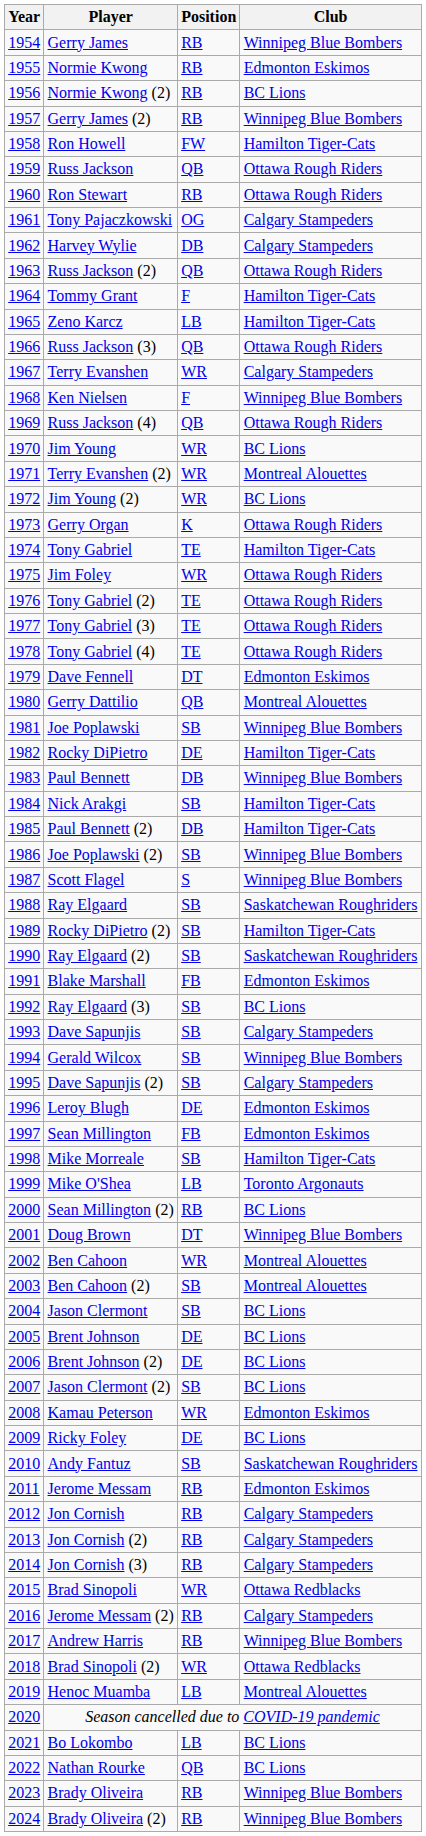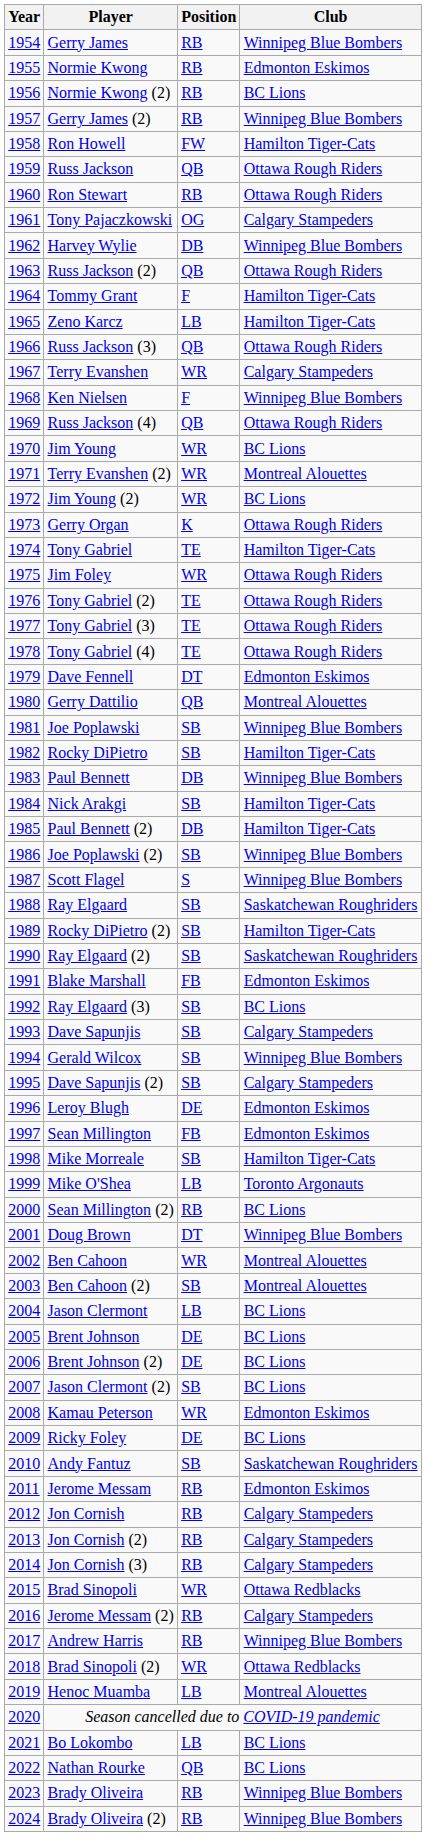 <table class="wikitable sortable">
 <tr>
 <th>Year</th>
 <th>Player</th>
 <th>Position</th>
 <th>Club</th>
 </tr>
 <tr ->
 <td><a href='#'>1954</a></td>
 <td><a href='#'>Gerry James</a></td>
 <td><a href='#'>RB</a></td>
 <td><a href='#'>Winnipeg Blue Bombers</a></td>
 </tr>
 <tr>
 <td><a href='#'>1955</a></td>
 <td><a href='#'>Normie Kwong</a></td>
 <td><a href='#'>RB</a></td>
 <td><a href='#'>Edmonton Eskimos</a></td>
 </tr>
 <tr>
 <td><a href='#'>1956</a></td>
 <td><a href='#'>Normie Kwong</a> (2)</td>
 <td><a href='#'>RB</a></td>
 <td><a href='#'>BC Lions</a></td>
 </tr>
 <tr>
 <td><a href='#'>1957</a></td>
 <td><a href='#'>Gerry James</a> (2)</td>
 <td><a href='#'>RB</a></td>
 <td><a href='#'>Winnipeg Blue Bombers</a></td>
 </tr>
 <tr>
 <td><a href='#'>1958</a></td>
 <td><a href='#'>Ron Howell</a></td>
 <td><a href='#'>FW</a></td>
 <td><a href='#'>Hamilton Tiger-Cats</a></td>
 </tr>
 <tr>
 <td><a href='#'>1959</a></td>
 <td><a href='#'>Russ Jackson</a></td>
 <td><a href='#'>QB</a></td>
 <td><a href='#'>Ottawa Rough Riders</a></td>
 </tr>
 <tr>
 <td><a href='#'>1960</a></td>
 <td><a href='#'>Ron Stewart</a></td>
 <td><a href='#'>RB</a></td>
 <td><a href='#'>Ottawa Rough Riders</a></td>
 </tr>
 <tr>
 <td><a href='#'>1961</a></td>
 <td><a href='#'>Tony Pajaczkowski</a></td>
 <td><a href='#'>OG</a></td>
 <td><a href='#'>Calgary Stampeders</a></td>
 </tr>
 <tr>
 <td><a href='#'>1962</a></td>
 <td><a href='#'>Harvey Wylie</a></td>
 <td><a href='#'>DB</a></td>
-<td><a href='#'>Calgary Stampeders</a></td>
+<td><a href='#'>Winnipeg Blue Bombers</a></td>
 </tr>
 <tr>
 <td><a href='#'>1963</a></td>
 <td><a href='#'>Russ Jackson</a> (2)</td>
 <td><a href='#'>QB</a></td>
 <td><a href='#'>Ottawa Rough Riders</a></td>
 </tr>
 <tr>
 <td><a href='#'>1964</a></td>
 <td><a href='#'>Tommy Grant</a></td>
 <td><a href='#'>F</a></td>
 <td><a href='#'>Hamilton Tiger-Cats</a></td>
 </tr>
 <tr>
 <td><a href='#'>1965</a></td>
 <td><a href='#'>Zeno Karcz</a></td>
 <td><a href='#'>LB</a></td>
 <td><a href='#'>Hamilton Tiger-Cats</a></td>
 </tr>
 <tr>
 <td><a href='#'>1966</a></td>
 <td><a href='#'>Russ Jackson</a> (3)</td>
 <td><a href='#'>QB</a></td>
 <td><a href='#'>Ottawa Rough Riders</a></td>
 </tr>
 <tr>
 <td><a href='#'>1967</a></td>
 <td><a href='#'>Terry Evanshen</a></td>
 <td><a href='#'>WR</a></td>
 <td><a href='#'>Calgary Stampeders</a></td>
 </tr>
 <tr>
 <td><a href='#'>1968</a></td>
 <td><a href='#'>Ken Nielsen</a></td>
 <td><a href='#'>F</a></td>
 <td><a href='#'>Winnipeg Blue Bombers</a></td>
 </tr>
 <tr>
 <td><a href='#'>1969</a></td>
 <td><a href='#'>Russ Jackson</a> (4)</td>
 <td><a href='#'>QB</a></td>
 <td><a href='#'>Ottawa Rough Riders</a></td>
 </tr>
 <tr>
 <td><a href='#'>1970</a></td>
 <td><a href='#'>Jim Young</a></td>
 <td><a href='#'>WR</a></td>
 <td><a href='#'>BC Lions</a></td>
 </tr>
 <tr>
 <td><a href='#'>1971</a></td>
 <td><a href='#'>Terry Evanshen</a> (2)</td>
 <td><a href='#'>WR</a></td>
 <td><a href='#'>Montreal Alouettes</a></td>
 </tr>
 <tr>
 <td><a href='#'>1972</a></td>
 <td><a href='#'>Jim Young</a> (2)</td>
 <td><a href='#'>WR</a></td>
 <td><a href='#'>BC Lions</a></td>
 </tr>
 <tr>
 <td><a href='#'>1973</a></td>
 <td><a href='#'>Gerry Organ</a></td>
 <td><a href='#'>K</a></td>
 <td><a href='#'>Ottawa Rough Riders</a></td>
 </tr>
 <tr>
 <td><a href='#'>1974</a></td>
 <td><a href='#'>Tony Gabriel</a></td>
 <td><a href='#'>TE</a></td>
 <td><a href='#'>Hamilton Tiger-Cats</a></td>
 </tr>
 <tr>
 <td><a href='#'>1975</a></td>
 <td><a href='#'>Jim Foley</a></td>
 <td><a href='#'>WR</a></td>
 <td><a href='#'>Ottawa Rough Riders</a></td>
 </tr>
 <tr>
 <td><a href='#'>1976</a></td>
 <td><a href='#'>Tony Gabriel</a> (2)</td>
 <td><a href='#'>TE</a></td>
 <td><a href='#'>Ottawa Rough Riders</a></td>
 </tr>
 <tr>
 <td><a href='#'>1977</a></td>
 <td><a href='#'>Tony Gabriel</a> (3)</td>
 <td><a href='#'>TE</a></td>
 <td><a href='#'>Ottawa Rough Riders</a></td>
 </tr>
 <tr>
 <td><a href='#'>1978</a></td>
 <td><a href='#'>Tony Gabriel</a> (4)</td>
 <td><a href='#'>TE</a></td>
 <td><a href='#'>Ottawa Rough Riders</a></td>
 </tr>
 <tr>
 <td><a href='#'>1979</a></td>
 <td><a href='#'>Dave Fennell</a></td>
 <td><a href='#'>DT</a></td>
 <td><a href='#'>Edmonton Eskimos</a></td>
 </tr>
 <tr>
 <td><a href='#'>1980</a></td>
 <td><a href='#'>Gerry Dattilio</a></td>
 <td><a href='#'>QB</a></td>
 <td><a href='#'>Montreal Alouettes</a></td>
 </tr>
 <tr>
 <td><a href='#'>1981</a></td>
 <td><a href='#'>Joe Poplawski</a></td>
 <td><a href='#'>SB</a></td>
 <td><a href='#'>Winnipeg Blue Bombers</a></td>
 </tr>
 <tr>
 <td><a href='#'>1982</a></td>
 <td><a href='#'>Rocky DiPietro</a></td>
-<td><a href='#'>DE</a></td>
+<td><a href='#'>SB</a></td>
 <td><a href='#'>Hamilton Tiger-Cats</a></td>
 </tr>
 <tr>
 <td><a href='#'>1983</a></td>
 <td><a href='#'>Paul Bennett</a></td>
 <td><a href='#'>DB</a></td>
 <td><a href='#'>Winnipeg Blue Bombers</a></td>
 </tr>
 <tr>
 <td><a href='#'>1984</a></td>
 <td><a href='#'>Nick Arakgi</a></td>
 <td><a href='#'>SB</a></td>
 <td><a href='#'>Hamilton Tiger-Cats</a></td>
 </tr>
 <tr>
 <td><a href='#'>1985</a></td>
 <td><a href='#'>Paul Bennett</a> (2)</td>
 <td><a href='#'>DB</a></td>
 <td><a href='#'>Hamilton Tiger-Cats</a></td>
 </tr>
 <tr>
 <td><a href='#'>1986</a></td>
 <td><a href='#'>Joe Poplawski</a> (2)</td>
 <td><a href='#'>SB</a></td>
 <td><a href='#'>Winnipeg Blue Bombers</a></td>
 </tr>
 <tr>
 <td><a href='#'>1987</a></td>
 <td><a href='#'>Scott Flagel</a></td>
 <td><a href='#'>S</a></td>
 <td><a href='#'>Winnipeg Blue Bombers</a></td>
 </tr>
 <tr>
 <td><a href='#'>1988</a></td>
 <td><a href='#'>Ray Elgaard</a></td>
 <td><a href='#'>SB</a></td>
 <td><a href='#'>Saskatchewan Roughriders</a></td>
 </tr>
 <tr>
 <td><a href='#'>1989</a></td>
 <td><a href='#'>Rocky DiPietro</a> (2)</td>
 <td><a href='#'>SB</a></td>
 <td><a href='#'>Hamilton Tiger-Cats</a></td>
 </tr>
 <tr>
 <td><a href='#'>1990</a></td>
 <td><a href='#'>Ray Elgaard</a> (2)</td>
 <td><a href='#'>SB</a></td>
 <td><a href='#'>Saskatchewan Roughriders</a></td>
 </tr>
 <tr>
 <td><a href='#'>1991</a></td>
 <td><a href='#'>Blake Marshall</a></td>
 <td><a href='#'>FB</a></td>
 <td><a href='#'>Edmonton Eskimos</a></td>
 </tr>
 <tr>
 <td><a href='#'>1992</a></td>
 <td><a href='#'>Ray Elgaard</a> (3)</td>
 <td><a href='#'>SB</a></td>
 <td><a href='#'>BC Lions</a></td>
 </tr>
 <tr>
 <td><a href='#'>1993</a></td>
 <td><a href='#'>Dave Sapunjis</a></td>
 <td><a href='#'>SB</a></td>
 <td><a href='#'>Calgary Stampeders</a></td>
 </tr>
 <tr>
 <td><a href='#'>1994</a></td>
 <td><a href='#'>Gerald Wilcox</a></td>
 <td><a href='#'>SB</a></td>
 <td><a href='#'>Winnipeg Blue Bombers</a></td>
 </tr>
 <tr>
 <td><a href='#'>1995</a></td>
 <td><a href='#'>Dave Sapunjis</a> (2)</td>
 <td><a href='#'>SB</a></td>
 <td><a href='#'>Calgary Stampeders</a></td>
 </tr>
 <tr>
 <td><a href='#'>1996</a></td>
 <td><a href='#'>Leroy Blugh</a></td>
 <td><a href='#'>DE</a></td>
 <td><a href='#'>Edmonton Eskimos</a></td>
 </tr>
 <tr>
 <td><a href='#'>1997</a></td>
 <td><a href='#'>Sean Millington</a></td>
 <td><a href='#'>FB</a></td>
 <td><a href='#'>Edmonton Eskimos</a></td>
 </tr>
 <tr>
 <td><a href='#'>1998</a></td>
 <td><a href='#'>Mike Morreale</a></td>
 <td><a href='#'>SB</a></td>
 <td><a href='#'>Hamilton Tiger-Cats</a></td>
 </tr>
 <tr>
 <td><a href='#'>1999</a></td>
 <td><a href='#'>Mike O'Shea</a></td>
 <td><a href='#'>LB</a></td>
 <td><a href='#'>Toronto Argonauts</a></td>
 </tr>
 <tr>
 <td><a href='#'>2000</a></td>
 <td><a href='#'>Sean Millington</a> (2)</td>
 <td><a href='#'>RB</a></td>
 <td><a href='#'>BC Lions</a></td>
 </tr>
 <tr>
 <td><a href='#'>2001</a></td>
 <td><a href='#'>Doug Brown</a></td>
 <td><a href='#'>DT</a></td>
 <td><a href='#'>Winnipeg Blue Bombers</a></td>
 </tr>
 <tr>
 <td><a href='#'>2002</a></td>
 <td><a href='#'>Ben Cahoon</a></td>
 <td><a href='#'>WR</a></td>
 <td><a href='#'>Montreal Alouettes</a></td>
 </tr>
 <tr>
 <td><a href='#'>2003</a></td>
 <td><a href='#'>Ben Cahoon</a> (2)</td>
 <td><a href='#'>SB</a></td>
 <td><a href='#'>Montreal Alouettes</a></td>
 </tr>
 <tr>
 <td><a href='#'>2004</a></td>
 <td><a href='#'>Jason Clermont</a></td>
-<td><a href='#'>SB</a></td>
+<td><a href='#'>LB</a></td>
 <td><a href='#'>BC Lions</a></td>
 </tr>
 <tr>
 <td><a href='#'>2005</a></td>
 <td><a href='#'>Brent Johnson</a></td>
 <td><a href='#'>DE</a></td>
 <td><a href='#'>BC Lions</a></td>
 </tr>
 <tr>
 <td><a href='#'>2006</a></td>
 <td><a href='#'>Brent Johnson</a> (2)</td>
 <td><a href='#'>DE</a></td>
 <td><a href='#'>BC Lions</a></td>
 </tr>
 <tr>
 <td><a href='#'>2007</a></td>
 <td><a href='#'>Jason Clermont</a> (2)</td>
 <td><a href='#'>SB</a></td>
 <td><a href='#'>BC Lions</a></td>
 </tr>
 <tr>
 <td><a href='#'>2008</a></td>
 <td><a href='#'>Kamau Peterson</a></td>
 <td><a href='#'>WR</a></td>
 <td><a href='#'>Edmonton Eskimos</a></td>
 </tr>
 <tr>
 <td><a href='#'>2009</a></td>
 <td><a href='#'>Ricky Foley</a></td>
 <td><a href='#'>DE</a></td>
 <td><a href='#'>BC Lions</a></td>
 </tr>
 <tr>
 <td><a href='#'>2010</a></td>
 <td><a href='#'>Andy Fantuz</a></td>
 <td><a href='#'>SB</a></td>
 <td><a href='#'>Saskatchewan Roughriders</a></td>
 </tr>
 <tr>
 <td><a href='#'>2011</a></td>
 <td><a href='#'>Jerome Messam</a></td>
 <td><a href='#'>RB</a></td>
 <td><a href='#'>Edmonton Eskimos</a></td>
 </tr>
 <tr>
 <td><a href='#'>2012</a></td>
 <td><a href='#'>Jon Cornish</a></td>
 <td><a href='#'>RB</a></td>
 <td><a href='#'>Calgary Stampeders</a></td>
 </tr>
 <tr>
 <td><a href='#'>2013</a></td>
 <td><a href='#'>Jon Cornish</a> (2)</td>
 <td><a href='#'>RB</a></td>
 <td><a href='#'>Calgary Stampeders</a></td>
 </tr>
 <tr>
 <td><a href='#'>2014</a></td>
 <td><a href='#'>Jon Cornish</a> (3)</td>
 <td><a href='#'>RB</a></td>
 <td><a href='#'>Calgary Stampeders</a></td>
 </tr>
 <tr>
 <td><a href='#'>2015</a></td>
 <td><a href='#'>Brad Sinopoli</a></td>
 <td><a href='#'>WR</a></td>
 <td><a href='#'>Ottawa Redblacks</a></td>
 </tr>
 <tr>
 <td><a href='#'>2016</a></td>
 <td><a href='#'>Jerome Messam</a> (2)</td>
 <td><a href='#'>RB</a></td>
 <td><a href='#'>Calgary Stampeders</a></td>
 </tr>
 <tr>
 <td><a href='#'>2017</a></td>
 <td><a href='#'>Andrew Harris</a></td>
 <td><a href='#'>RB</a></td>
 <td><a href='#'>Winnipeg Blue Bombers</a></td>
 </tr>
 <tr>
 <td><a href='#'>2018</a></td>
 <td><a href='#'>Brad Sinopoli</a> (2)</td>
 <td><a href='#'>WR</a></td>
 <td><a href='#'>Ottawa Redblacks</a></td>
 </tr>
 <tr>
 <td><a href='#'>2019</a></td>
 <td><a href='#'>Henoc Muamba</a></td>
 <td><a href='#'>LB</a></td>
 <td><a href='#'>Montreal Alouettes</a></td>
 </tr>
 <tr>
 <td><a href='#'>2020</a></td>
 <td colspan="3" align="center"><em>Season cancelled due to <a href='#'>COVID-19 pandemic</a></em></td>
 </tr>
 <tr>
 <td><a href='#'>2021</a></td>
 <td><a href='#'>Bo Lokombo</a></td>
 <td><a href='#'>LB</a></td>
 <td><a href='#'>BC Lions</a></td>
 </tr>
 <tr>
 <td><a href='#'>2022</a></td>
 <td><a href='#'>Nathan Rourke</a></td>
 <td><a href='#'>QB</a></td>
 <td><a href='#'>BC Lions</a></td>
 </tr>
 <tr>
 <td><a href='#'>2023</a></td>
 <td><a href='#'>Brady Oliveira</a></td>
 <td><a href='#'>RB</a></td>
 <td><a href='#'>Winnipeg Blue Bombers</a></td>
 </tr>
 <tr>
 <td><a href='#'>2024</a></td>
 <td><a href='#'>Brady Oliveira</a> (2)</td>
 <td><a href='#'>RB</a></td>
 <td><a href='#'>Winnipeg Blue Bombers</a></td>
 </tr>
 </table>
